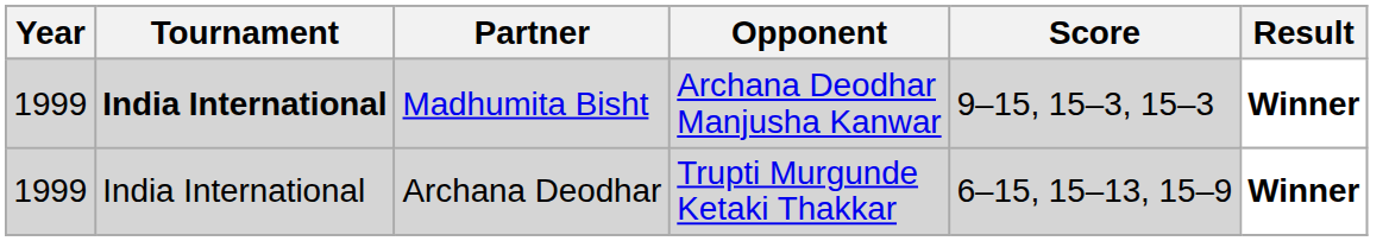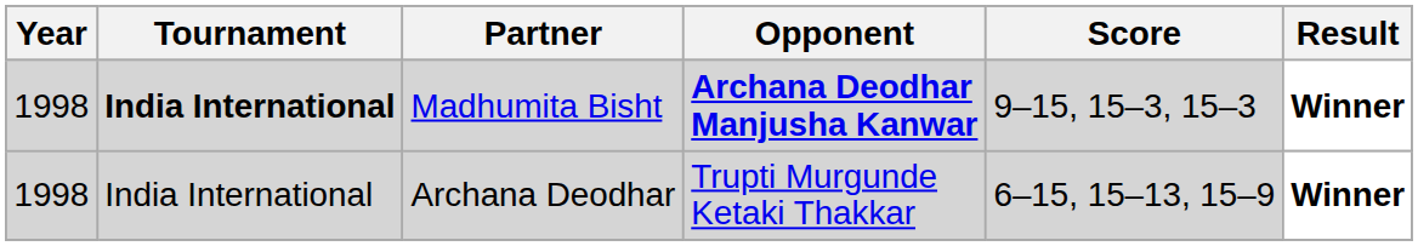 <table class="sortable wikitable" style="font-size:90%;">
 <tr>
 <th>Year</th>
 <th>Tournament</th>
 <th>Partner</th>
 <th>Opponent</th>
 <th>Score</th>
 <th>Result</th>
 </tr>
 <tr style="background:#D5D5D5">
-<td align="center">1999</td>
+<td align="center">1998</td>
 <td align="left"><strong>India International</strong></td>
 <td align="left"> <a href='#'>Madhumita Bisht</a></td>
-<td align="left"> <a href='#'>Archana Deodhar</a> <br>  <a href='#'>Manjusha Kanwar</a></td>
+<td align="left"><strong> <a href='#'>Archana Deodhar</a> <br>  <a href='#'>Manjusha Kanwar</a></strong></td>
 <td align="left">9–15, 15–3, 15–3</td>
 <td style="text-align:left; background:white"> <strong>Winner</strong></td>
 </tr>
 <tr style="background:#D5D5D5">
-<td align="center">1999</td>
+<td align="center">1998</td>
 <td align="left">India International</td>
 <td align="left"> Archana Deodhar</td>
 <td align="left"> <a href='#'>Trupti Murgunde</a> <br>  <a href='#'>Ketaki Thakkar</a></td>
 <td align="left">6–15, 15–13, 15–9</td>
 <td style="text-align:left; background:white"> <strong>Winner</strong></td>
 </tr>
 </table>
